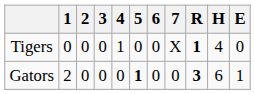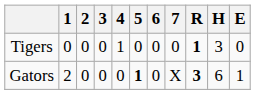 <table align = right border="2" cellpadding="4" cellspacing="0" style="margin: 1em 1em 1em 1em; background: #F9F9F9; border: 1px #aaa solid; border-collapse: collapse;">
 <tr align=center style="background: #F2F2F2;">
 <th></th>
 <th>1</th>
 <th>2</th>
 <th>3</th>
 <th>4</th>
 <th>5</th>
 <th>6</th>
 <th>7</th>
 <th>R</th>
 <th>H</th>
 <th>E</th>
 </tr>
 <tr align=center>
 <td>Tigers</td>
 <td>0</td>
 <td>0</td>
 <td>0</td>
 <td>1</td>
 <td>0</td>
 <td>0</td>
-<td>X</td>
+<td>0</td>
 <td><strong>1</strong></td>
-<td>4</td>
+<td>3</td>
 <td>0</td>
 </tr>
 <tr align=center>
 <td>Gators</td>
 <td>2</td>
 <td>0</td>
 <td>0</td>
 <td>0</td>
 <td><strong>1</strong></td>
 <td>0</td>
-<td>0</td>
+<td>X</td>
 <td><strong>3</strong></td>
 <td>6</td>
 <td>1</td>
 </tr>
 </table>
